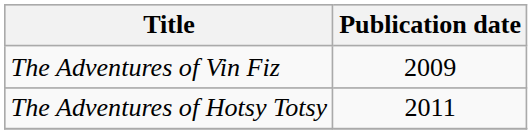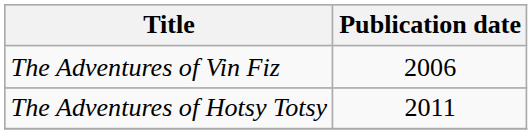 <table class=wikitable>
 <tr>
 <th>Title</th>
 <th>Publication date</th>
 </tr>
 <tr>
 <td><em>The Adventures of Vin Fiz</em></td>
-<td style="text-align:center">2009</td>
+<td style="text-align:center">2006</td>
 </tr>
 <tr>
 <td><em>The Adventures of Hotsy Totsy</em></td>
 <td style="text-align:center">2011</td>
 </tr>
 <tr>
 </tr>
 </table>
